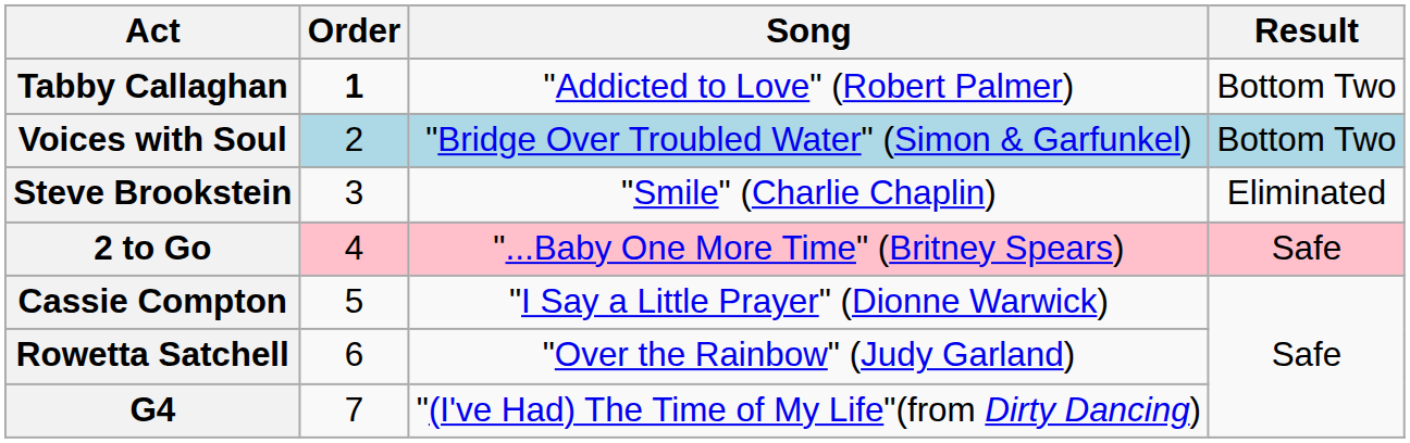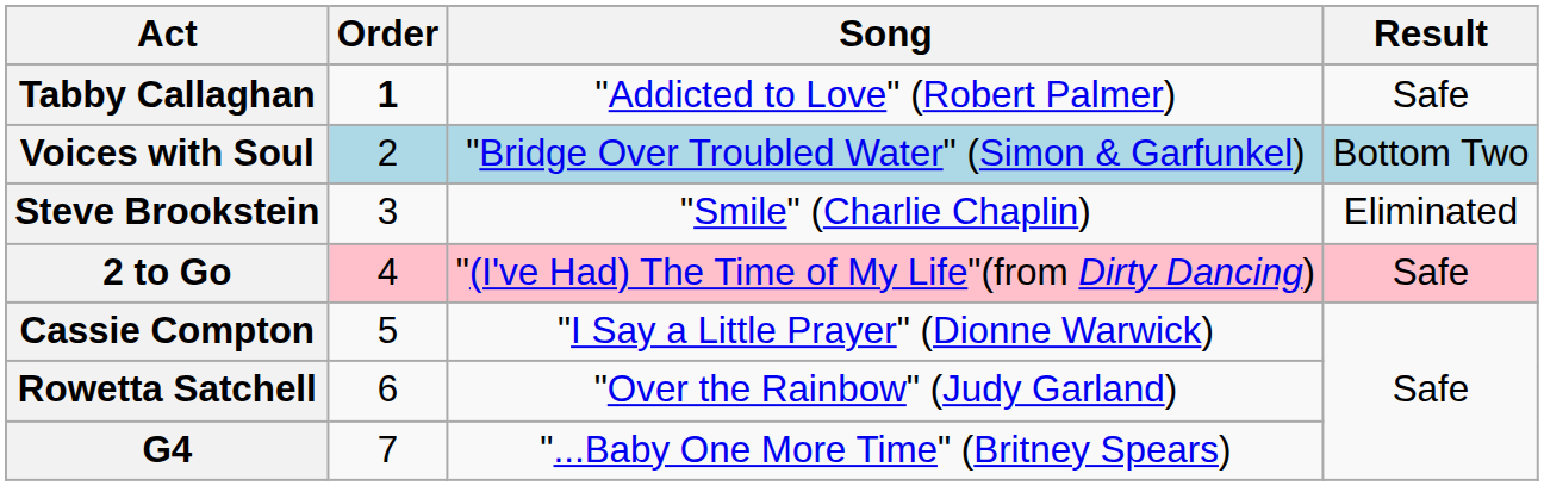 <table class="wikitable plainrowheaders" style="text-align:center;">
 <tr>
 <th>Act</th>
 <th>Order</th>
 <th>Song</th>
 <th>Result</th>
 </tr>
 <tr>
 <th scope="row">Tabby Callaghan</th>
 <td><strong>1</strong></td>
 <td>"<a href='#'>Addicted to Love</a>" (<a href='#'>Robert Palmer</a>)</td>
-<td>Bottom Two</td>
+<td>Safe</td>
 </tr>
 <tr style="background: lightblue">
 <th scope="row">Voices with Soul</th>
 <td>2</td>
 <td>"<a href='#'>Bridge Over Troubled Water</a>" (<a href='#'>Simon & Garfunkel</a>)</td>
 <td>Bottom Two</td>
 </tr>
 <tr>
 <th scope="row">Steve Brookstein</th>
 <td>3</td>
 <td>"<a href='#'>Smile</a>" (<a href='#'>Charlie Chaplin</a>)</td>
 <td>Eliminated</td>
 </tr>
 <tr style="background: pink">
 <th scope="row">2 to Go</th>
 <td>4</td>
-<td>"<a href='#'>...Baby One More Time</a>" (<a href='#'>Britney Spears</a>)</td>
+<td>"<a href='#'>(I've Had) The Time of My Life</a>"(from  <em><a href='#'>Dirty Dancing</a></em>)</td>
 <td>Safe</td>
 </tr>
 <tr>
 <th scope="row">Cassie Compton</th>
 <td>5</td>
 <td>"<a href='#'>I Say a Little Prayer</a>" (<a href='#'>Dionne Warwick</a>)</td>
 <td rowspan=3>Safe</td>
 </tr>
 <tr>
 <th scope="row">Rowetta Satchell</th>
 <td>6</td>
 <td>"<a href='#'>Over the Rainbow</a>" (<a href='#'>Judy Garland</a>)</td>
 </tr>
 <tr>
 <th scope="row">G4</th>
 <td>7</td>
-<td>"<a href='#'>(I've Had) The Time of My Life</a>"(from  <em><a href='#'>Dirty Dancing</a></em>)</td>
+<td>"<a href='#'>...Baby One More Time</a>" (<a href='#'>Britney Spears</a>)</td>
 </tr>
 </table>
